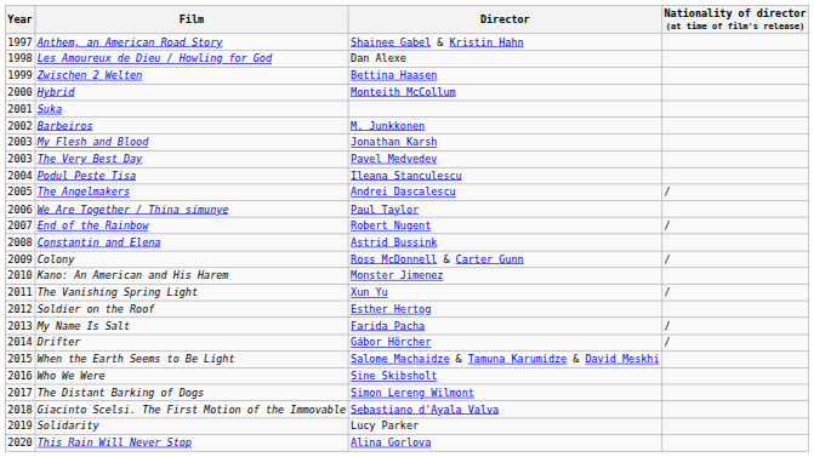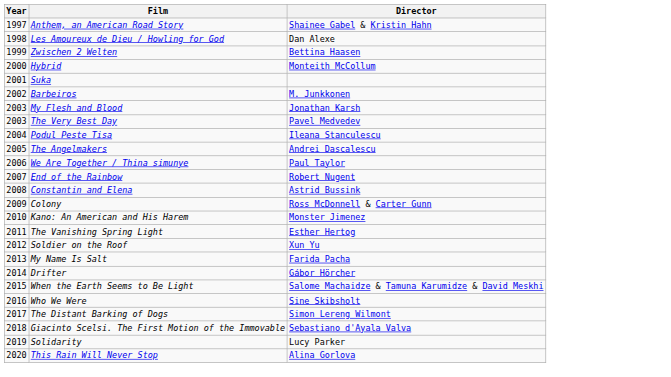 <table class="wikitable">
 <tr>
 <th>Year</th>
 <th>Film</th>
 <th>Director</th>
-<th>Nationality of director<br><small>(at time of film's release)</small></th>
 </tr>
 <tr>
 <td>1997</td>
 <td><em><a href='#'>Anthem, an American Road Story</a></em></td>
 <td><a href='#'>Shainee Gabel</a> & <a href='#'>Kristin Hahn</a></td>
-<td></td>
 </tr>
 <tr>
 <td>1998</td>
 <td><em><a href='#'>Les Amoureux de Dieu / Howling for God</a></em></td>
 <td>Dan Alexe</td>
-<td></td>
 </tr>
 <tr>
 <td>1999</td>
 <td><em><a href='#'>Zwischen 2 Welten</a></em></td>
 <td><a href='#'>Bettina Haasen</a></td>
-<td></td>
 </tr>
 <tr>
 <td>2000</td>
 <td><em><a href='#'>Hybrid</a></em></td>
 <td><a href='#'>Monteith McCollum</a></td>
-<td></td>
 </tr>
 <tr>
 <td>2001</td>
 <td><em><a href='#'>Suka</a></em></td>
-<td></td>
 <td></td>
 </tr>
 <tr>
 <td>2002</td>
 <td><em><a href='#'>Barbeiros</a></em></td>
 <td><a href='#'>M. Junkkonen</a></td>
-<td></td>
 </tr>
 <tr>
 <td>2003</td>
 <td><em><a href='#'>My Flesh and Blood</a></em></td>
 <td><a href='#'>Jonathan Karsh</a></td>
-<td></td>
 </tr>
 <tr>
 <td>2003</td>
 <td><em><a href='#'>The Very Best Day</a></em></td>
 <td><a href='#'>Pavel Medvedev</a></td>
-<td></td>
 </tr>
 <tr>
 <td>2004</td>
 <td><em><a href='#'>Podul Peste Tisa</a></em></td>
 <td><a href='#'>Ileana Stanculescu</a></td>
-<td></td>
 </tr>
 <tr>
 <td>2005</td>
 <td><em><a href='#'>The Angelmakers</a></em></td>
 <td><a href='#'>Andrei Dascalescu</a></td>
-<td> / </td>
 </tr>
 <tr>
 <td>2006</td>
 <td><em><a href='#'>We Are Together / Thina simunye</a></em></td>
 <td><a href='#'>Paul Taylor</a></td>
-<td></td>
 </tr>
 <tr>
 <td>2007</td>
 <td><em><a href='#'>End of the Rainbow</a></em></td>
 <td><a href='#'>Robert Nugent</a></td>
-<td> / </td>
 </tr>
 <tr>
 <td>2008</td>
 <td><em><a href='#'>Constantin and Elena</a></em></td>
 <td><a href='#'>Astrid Bussink</a></td>
-<td></td>
 </tr>
 <tr>
 <td>2009</td>
 <td><em>Colony</em></td>
 <td><a href='#'>Ross McDonnell</a> & <a href='#'>Carter Gunn</a></td>
-<td> / </td>
 </tr>
 <tr>
 <td>2010</td>
 <td><em>Kano: An American and His Harem</em></td>
 <td><a href='#'>Monster Jimenez</a></td>
-<td></td>
 </tr>
 <tr>
 <td>2011</td>
 <td><em>The Vanishing Spring Light</em></td>
-<td><a href='#'>Xun Yu</a></td>
-<td> / </td>
+<td><a href='#'>Esther Hertog</a></td>
 </tr>
 <tr>
 <td>2012</td>
 <td><em>Soldier on the Roof</em></td>
-<td><a href='#'>Esther Hertog</a></td>
-<td></td>
+<td><a href='#'>Xun Yu</a></td>
 </tr>
 <tr>
 <td>2013</td>
 <td><em>My Name Is Salt</em></td>
 <td><a href='#'>Farida Pacha</a></td>
-<td> / </td>
 </tr>
 <tr>
 <td>2014</td>
 <td><em>Drifter</em></td>
 <td><a href='#'>Gábor Hörcher</a></td>
-<td> / </td>
 </tr>
 <tr>
 <td>2015</td>
 <td><em>When the Earth Seems to Be Light</em></td>
 <td><a href='#'>Salome Machaidze</a> & <a href='#'>Tamuna Karumidze</a> & <a href='#'>David Meskhi</a></td>
-<td></td>
 </tr>
 <tr>
 <td>2016</td>
 <td><em>Who We Were</em></td>
 <td><a href='#'>Sine Skibsholt</a></td>
-<td></td>
 </tr>
 <tr>
 <td>2017</td>
 <td><em>The Distant Barking of Dogs</em></td>
 <td><a href='#'>Simon Lereng Wilmont</a></td>
-<td></td>
 </tr>
 <tr>
 <td>2018</td>
 <td><em>Giacinto Scelsi. The First Motion of the Immovable</em></td>
 <td><a href='#'>Sebastiano d'Ayala Valva</a></td>
-<td></td>
 </tr>
 <tr>
 <td>2019</td>
 <td><em>Solidarity</em></td>
 <td>Lucy Parker</td>
-<td></td>
 </tr>
 <tr>
 <td>2020</td>
 <td><em><a href='#'>This Rain Will Never Stop</a></em></td>
 <td><a href='#'>Alina Gorlova</a></td>
-<td></td>
 </tr>
 </table>
